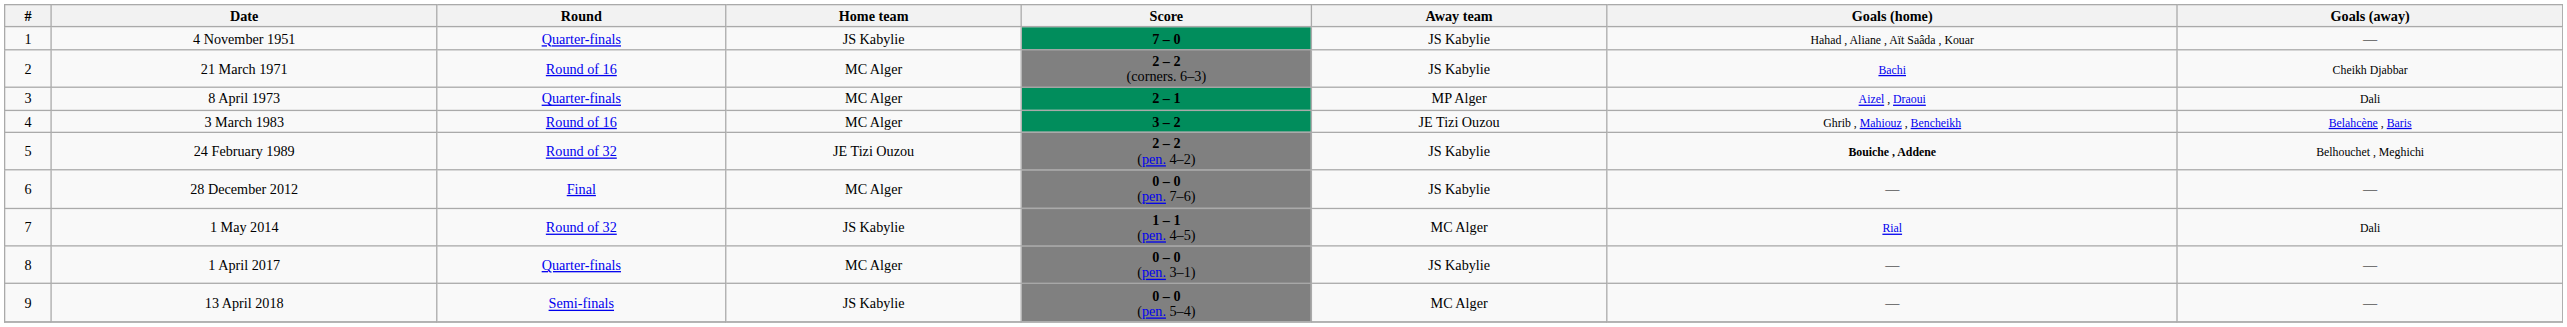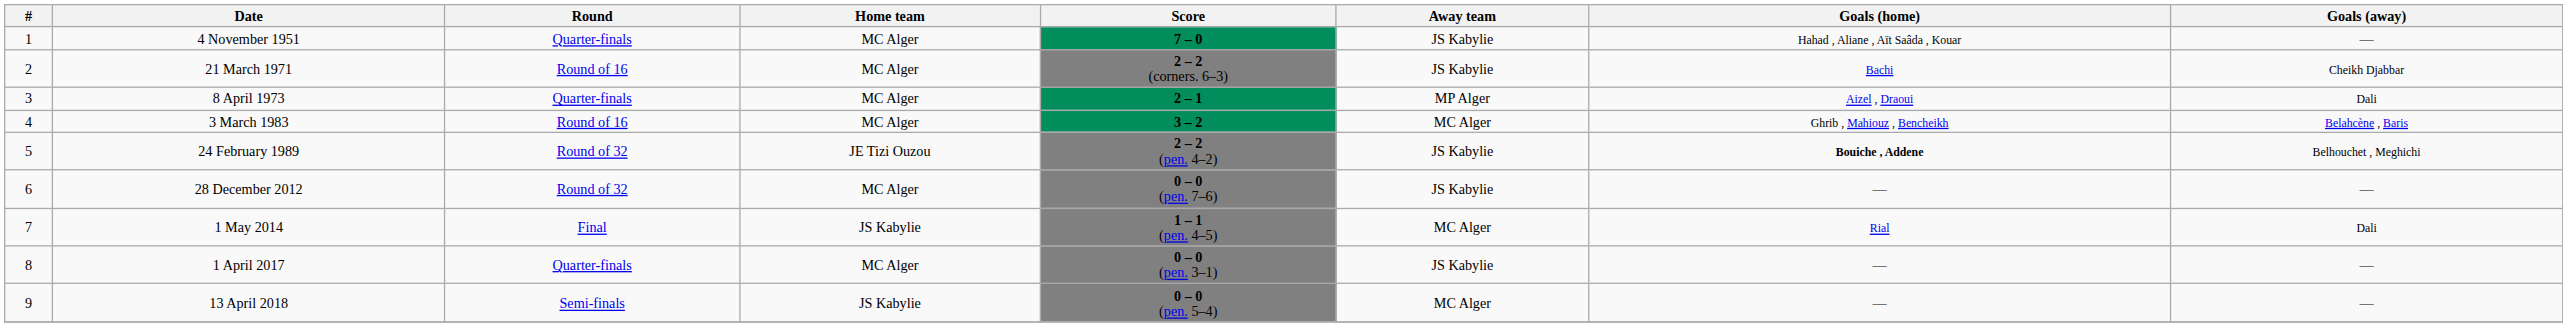 <table class="wikitable" style="width:100%; margin:0 left; font-size: 11px; text-align:center">
 <tr>
 <th>#</th>
 <th>Date</th>
 <th>Round</th>
 <th>Home team</th>
 <th>Score</th>
 <th>Away team</th>
 <th>Goals (home)</th>
 <th>Goals (away)</th>
 </tr>
 <tr>
 <td>1</td>
 <td>4 November 1951</td>
 <td><a href='#'>Quarter-finals</a></td>
-<td>JS Kabylie</td>
+<td>MC Alger</td>
 <td style="background:#018d5c;"><span><strong>7 – 0</strong></span></td>
 <td>JS Kabylie</td>
 <td><small>Hahad , Aliane , Aït Saâda , Kouar </small></td>
 <td>—</td>
 </tr>
 <tr>
 <td>2</td>
 <td>21 March 1971</td>
 <td><a href='#'>Round of 16</a></td>
 <td>MC Alger</td>
 <td style="background:gray"><span><strong>2 – 2</strong><br>(corners. 6–3)</span></td>
 <td>JS Kabylie</td>
 <td><small><a href='#'>Bachi</a> </small></td>
 <td><small>Cheikh  Djabbar </small></td>
 </tr>
 <tr>
 <td>3</td>
 <td>8 April 1973</td>
 <td><a href='#'>Quarter-finals</a></td>
 <td>MC Alger</td>
 <td style="background:#018d5c;"><span><strong>2 – 1</strong></span></td>
 <td>MP Alger</td>
 <td><small><a href='#'>Aizel</a> , <a href='#'>Draoui</a> </small></td>
 <td><small>Dali </small></td>
 </tr>
 <tr>
 <td>4</td>
 <td>3 March 1983</td>
 <td><a href='#'>Round of 16</a></td>
 <td>MC Alger</td>
 <td style="background:#018d5c;"><span><strong>3 – 2</strong></span></td>
-<td>JE Tizi Ouzou</td>
+<td>MC Alger</td>
 <td><small>Ghrib , <a href='#'>Mahiouz</a> , <a href='#'>Bencheikh</a> </small></td>
 <td><small><a href='#'>Belahcène</a> , <a href='#'>Baris</a> </small></td>
 </tr>
 <tr>
 <td>5</td>
 <td>24 February 1989</td>
 <td><a href='#'>Round of 32</a></td>
 <td>JE Tizi Ouzou</td>
 <td style="background:gray"><span><strong>2 – 2</strong><br>(<a href='#'>pen.</a> 4–2)</span></td>
 <td>JS Kabylie</td>
 <td><strong><small>Bouiche , Addene </small></strong></td>
 <td><small>Belhouchet , Meghichi </small></td>
 </tr>
 <tr>
 <td>6</td>
 <td>28 December 2012</td>
-<td><a href='#'>Final</a></td>
+<td><a href='#'>Round of 32</a></td>
 <td>MC Alger</td>
 <td style="background:gray"><span><strong>0 – 0</strong><br>(<a href='#'>pen.</a> 7–6)</span></td>
 <td>JS Kabylie</td>
 <td>—</td>
 <td>—</td>
 </tr>
 <tr>
 <td>7</td>
 <td>1 May 2014</td>
-<td><a href='#'>Round of 32</a></td>
+<td><a href='#'>Final</a></td>
 <td>JS Kabylie</td>
 <td style="background:gray"><span><strong>1 – 1</strong><br>(<a href='#'>pen.</a> 4–5)</span></td>
 <td>MC Alger</td>
 <td><small><a href='#'>Rial</a> </small></td>
 <td><small>Dali </small></td>
 </tr>
 <tr>
 <td>8</td>
 <td>1 April 2017</td>
 <td><a href='#'>Quarter-finals</a></td>
 <td>MC Alger</td>
 <td style="background:gray"><span><strong>0 – 0</strong><br>(<a href='#'>pen.</a> 3–1)</span></td>
 <td>JS Kabylie</td>
 <td>—</td>
 <td>—</td>
 </tr>
 <tr>
 <td>9</td>
 <td>13 April 2018</td>
 <td><a href='#'>Semi-finals</a></td>
 <td>JS Kabylie</td>
 <td style="background:gray"><span><strong>0 – 0</strong><br>(<a href='#'>pen.</a> 5–4)</span></td>
 <td>MC Alger</td>
 <td>—</td>
 <td>—</td>
 </tr>
 <tr>
 </tr>
 </table>
